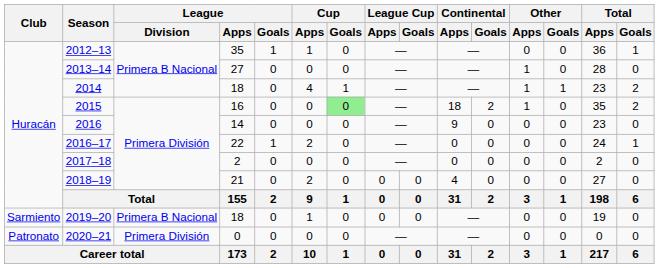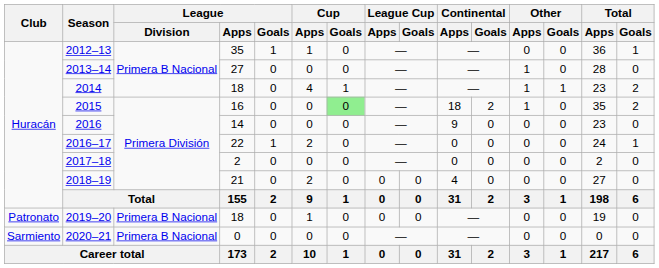 <table class="wikitable" style="text-align:center">
 <tr>
 <th rowspan="2">Club</th>
 <th rowspan="2">Season</th>
 <th colspan="3">League</th>
 <th colspan="2">Cup</th>
 <th colspan="2">League Cup</th>
 <th colspan="2">Continental</th>
 <th colspan="2">Other</th>
 <th colspan="2">Total</th>
 </tr>
 <tr>
 <th>Division</th>
 <th>Apps</th>
 <th>Goals</th>
 <th>Apps</th>
 <th>Goals</th>
 <th>Apps</th>
 <th>Goals</th>
 <th>Apps</th>
 <th>Goals</th>
 <th>Apps</th>
 <th>Goals</th>
 <th>Apps</th>
 <th>Goals</th>
 </tr>
 <tr>
 <td rowspan="9"><a href='#'>Huracán</a></td>
 <td><a href='#'>2012–13</a></td>
 <td rowspan="3"><a href='#'>Primera B Nacional</a></td>
 <td>35</td>
 <td>1</td>
 <td>1</td>
 <td>0</td>
 <td colspan="2">—</td>
 <td colspan="2">—</td>
 <td>0</td>
 <td>0</td>
 <td>36</td>
 <td>1</td>
 </tr>
 <tr>
 <td><a href='#'>2013–14</a></td>
 <td>27</td>
 <td>0</td>
 <td>0</td>
 <td>0</td>
 <td colspan="2">—</td>
 <td colspan="2">—</td>
 <td>1</td>
 <td>0</td>
 <td>28</td>
 <td>0</td>
 </tr>
 <tr>
 <td><a href='#'>2014</a></td>
 <td>18</td>
 <td>0</td>
 <td>4</td>
 <td>1</td>
 <td colspan="2">—</td>
 <td colspan="2">—</td>
 <td>1</td>
 <td>1</td>
 <td>23</td>
 <td>2</td>
 </tr>
 <tr>
 <td><a href='#'>2015</a></td>
 <td rowspan="5"><a href='#'>Primera División</a></td>
 <td>16</td>
 <td>0</td>
 <td>0</td>
 <td style="background: lightgreen;">0</td>
 <td colspan="2">—</td>
 <td>18</td>
 <td>2</td>
 <td>1</td>
 <td>0</td>
 <td>35</td>
 <td>2</td>
 </tr>
 <tr>
 <td><a href='#'>2016</a></td>
 <td>14</td>
 <td>0</td>
 <td>0</td>
 <td>0</td>
 <td colspan="2">—</td>
 <td>9</td>
 <td>0</td>
 <td>0</td>
 <td>0</td>
 <td>23</td>
 <td>0</td>
 </tr>
 <tr>
 <td><a href='#'>2016–17</a></td>
 <td>22</td>
 <td>1</td>
 <td>2</td>
 <td>0</td>
 <td colspan="2">—</td>
 <td>0</td>
 <td>0</td>
 <td>0</td>
 <td>0</td>
 <td>24</td>
 <td>1</td>
 </tr>
 <tr>
 <td><a href='#'>2017–18</a></td>
 <td>2</td>
 <td>0</td>
 <td>0</td>
 <td>0</td>
 <td colspan="2">—</td>
 <td>0</td>
 <td>0</td>
 <td>0</td>
 <td>0</td>
 <td>2</td>
 <td>0</td>
 </tr>
 <tr>
 <td><a href='#'>2018–19</a></td>
 <td>21</td>
 <td>0</td>
 <td>2</td>
 <td>0</td>
 <td>0</td>
 <td>0</td>
 <td>4</td>
 <td>0</td>
 <td>0</td>
 <td>0</td>
 <td>27</td>
 <td>0</td>
 </tr>
 <tr>
 <th colspan="2">Total</th>
 <th>155</th>
 <th>2</th>
 <th>9</th>
 <th>1</th>
 <th>0</th>
 <th>0</th>
 <th>31</th>
 <th>2</th>
 <th>3</th>
 <th>1</th>
 <th>198</th>
 <th>6</th>
 </tr>
 <tr>
-<td rowspan="1"><a href='#'>Sarmiento</a></td>
+<td rowspan="1"><a href='#'>Patronato</a></td>
 <td><a href='#'>2019–20</a></td>
 <td rowspan="1"><a href='#'>Primera B Nacional</a></td>
 <td>18</td>
 <td>0</td>
 <td>1</td>
 <td>0</td>
 <td>0</td>
 <td>0</td>
 <td colspan="2">—</td>
 <td>0</td>
 <td>0</td>
 <td>19</td>
 <td>0</td>
 </tr>
 <tr>
-<td rowspan="1"><a href='#'>Patronato</a></td>
+<td rowspan="1"><a href='#'>Sarmiento</a></td>
 <td><a href='#'>2020–21</a></td>
-<td rowspan="1"><a href='#'>Primera División</a></td>
+<td rowspan="1"><a href='#'>Primera B Nacional</a></td>
 <td>0</td>
 <td>0</td>
 <td>0</td>
 <td>0</td>
 <td colspan="2">—</td>
 <td colspan="2">—</td>
 <td>0</td>
 <td>0</td>
 <td>0</td>
 <td>0</td>
 </tr>
 <tr>
 <th colspan="3">Career total</th>
 <th>173</th>
 <th>2</th>
 <th>10</th>
 <th>1</th>
 <th>0</th>
 <th>0</th>
 <th>31</th>
 <th>2</th>
 <th>3</th>
 <th>1</th>
 <th>217</th>
 <th>6</th>
 </tr>
 </table>
